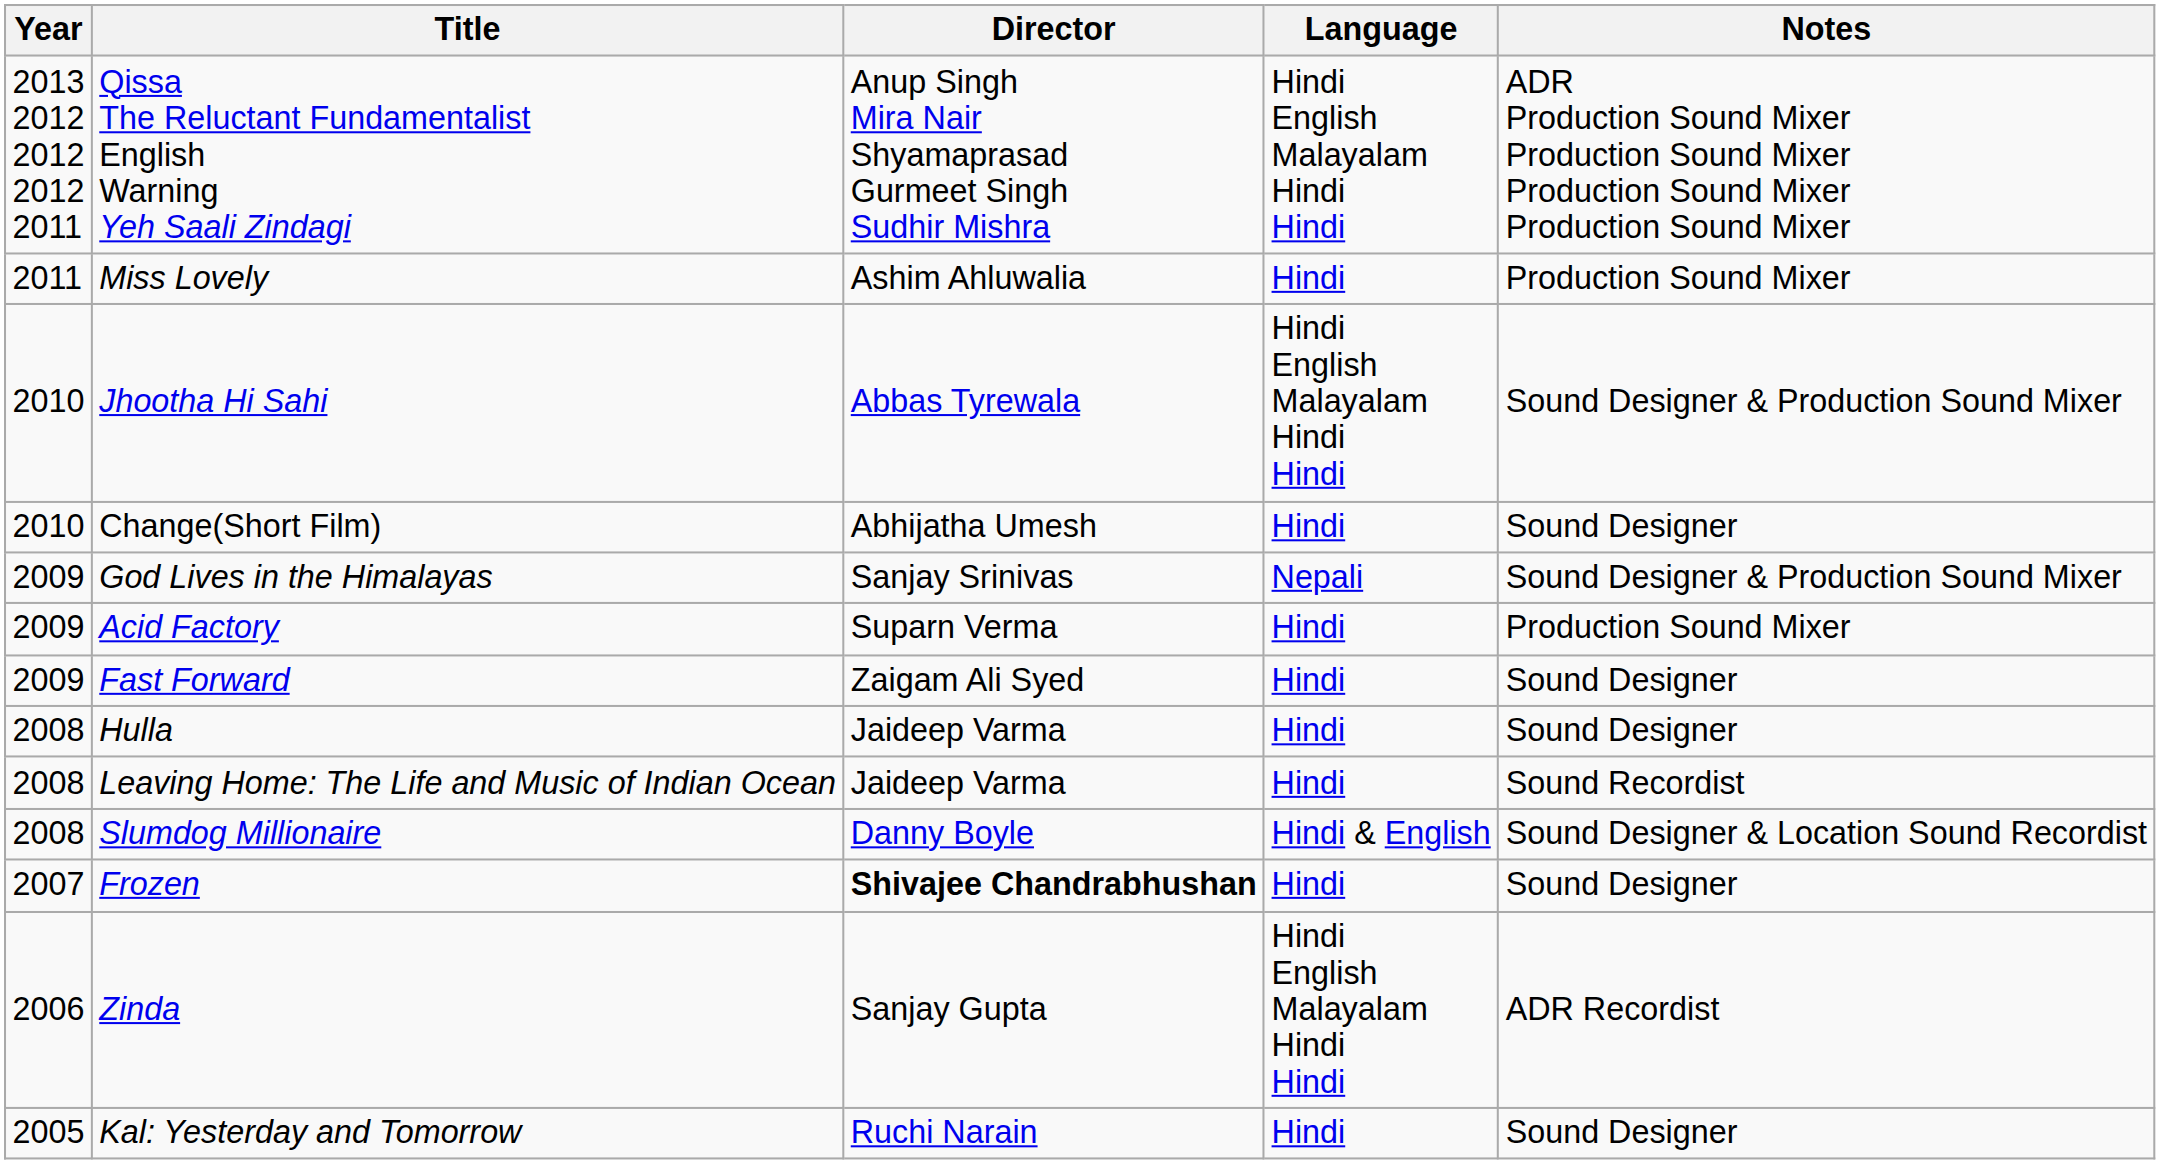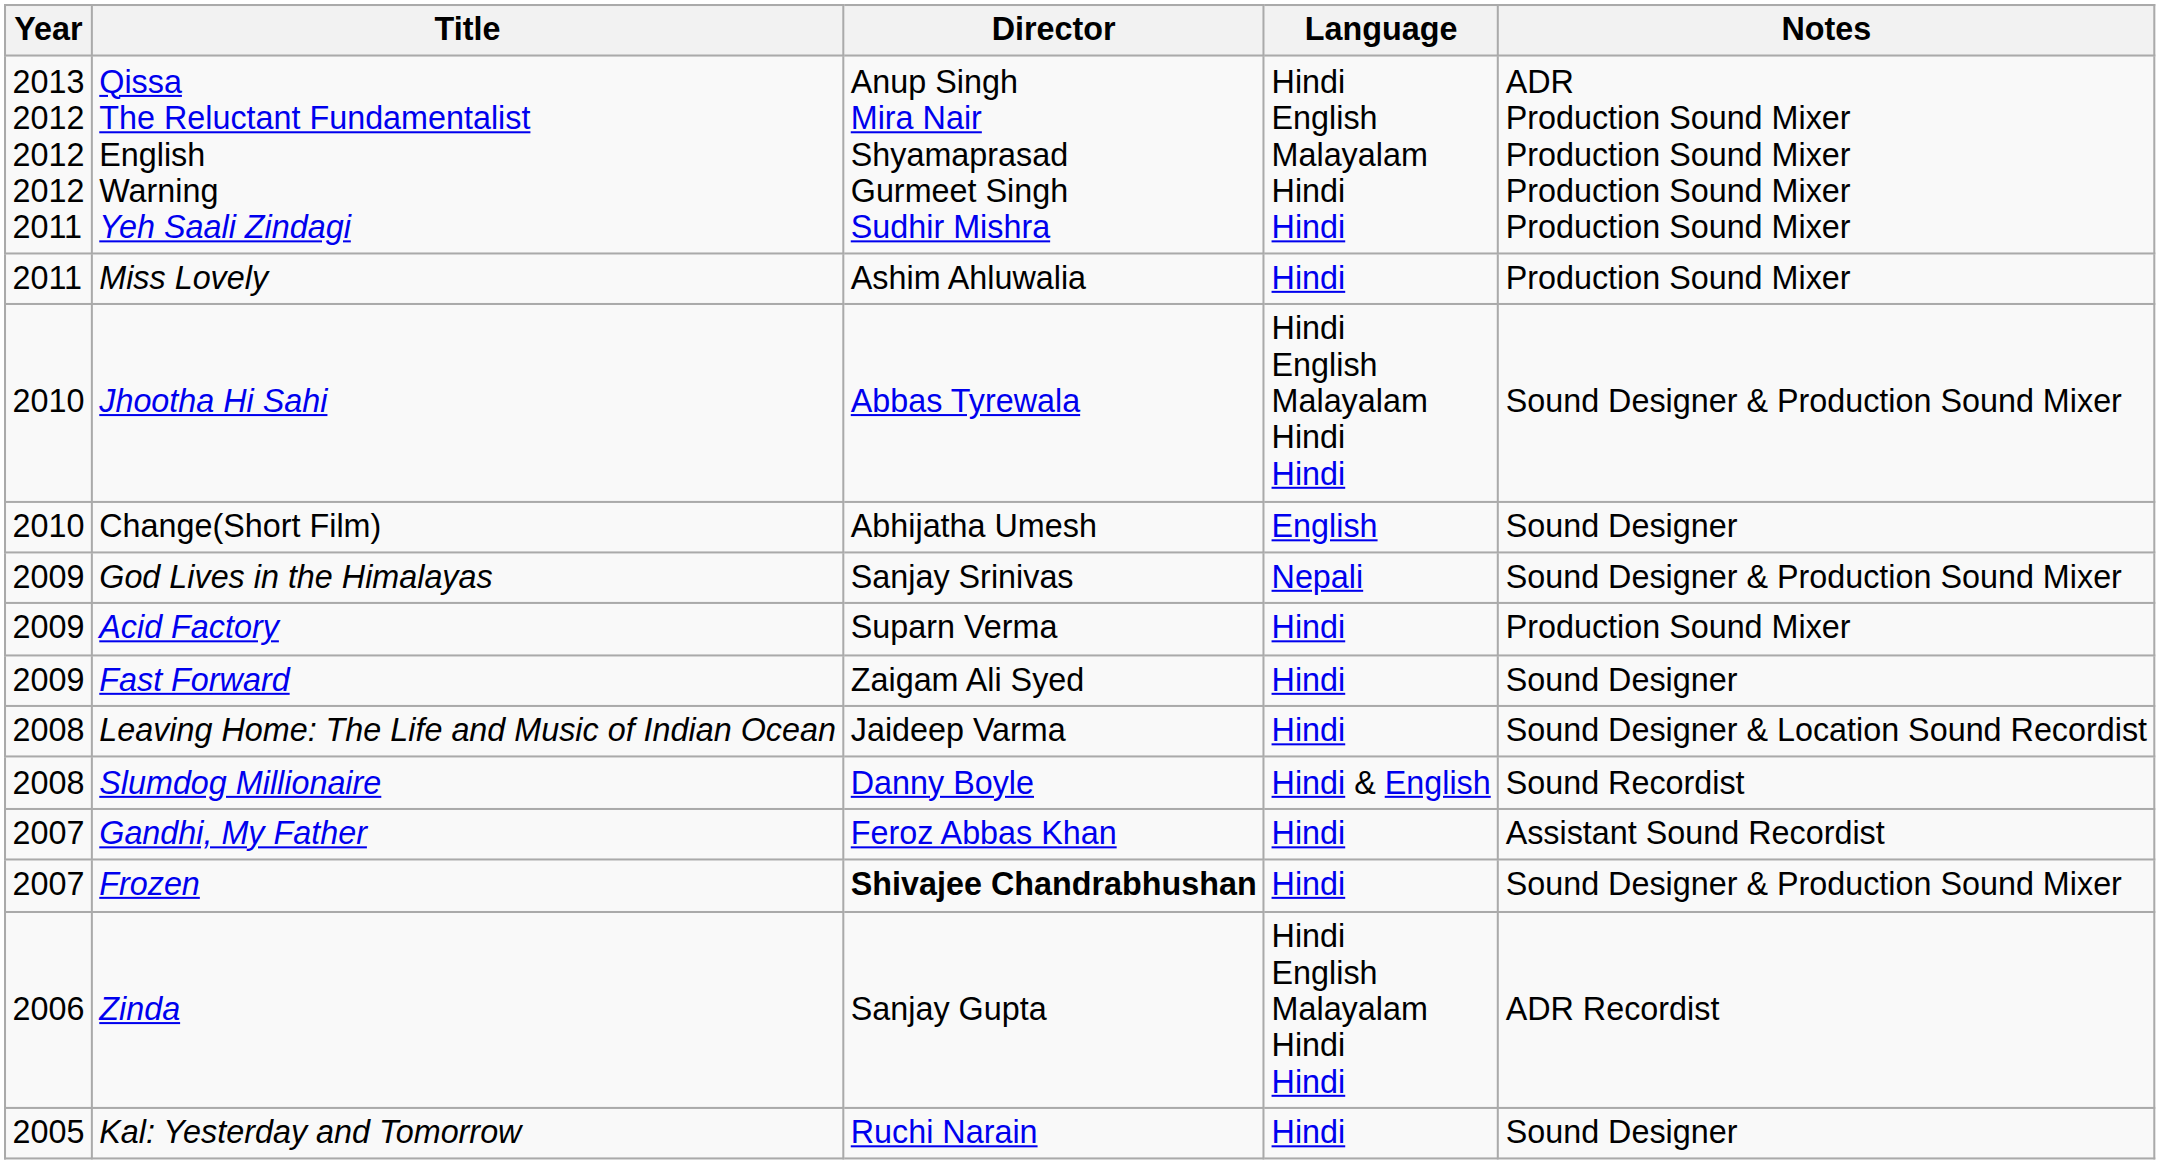 <table class="wikitable" border="1">
 <tr>
 <th>Year</th>
 <th>Title</th>
 <th>Director</th>
 <th>Language</th>
 <th>Notes</th>
 </tr>
 <tr>
 <td>2013<br>2012<br>2012<br>2012<br>2011</td>
 <td><a href='#'>Qissa</a><br><a href='#'>The Reluctant Fundamentalist</a><br>English<br>Warning<br><em><a href='#'>Yeh Saali Zindagi</a></em></td>
 <td>Anup Singh<br><a href='#'>Mira Nair</a><br>Shyamaprasad<br>Gurmeet Singh<br><a href='#'>Sudhir Mishra</a></td>
 <td>Hindi<br>English<br>Malayalam<br>Hindi<br><a href='#'>Hindi</a></td>
 <td>ADR<br>Production Sound Mixer<br>Production Sound Mixer<br>Production Sound Mixer<br>Production Sound Mixer</td>
 </tr>
 <tr>
 <td>2011</td>
 <td><em>Miss Lovely</em></td>
 <td>Ashim Ahluwalia</td>
 <td><a href='#'>Hindi</a></td>
 <td>Production Sound Mixer</td>
 </tr>
 <tr>
 <td>2010</td>
 <td><em><a href='#'>Jhootha Hi Sahi</a></em></td>
 <td><a href='#'>Abbas Tyrewala</a></td>
 <td>Hindi<br>English<br>Malayalam<br>Hindi<br><a href='#'>Hindi</a></td>
 <td>Sound Designer & Production Sound Mixer</td>
 </tr>
 <tr>
 <td>2010</td>
 <td>Change(Short Film)</td>
 <td>Abhijatha Umesh</td>
-<td><a href='#'>Hindi</a></td>
+<td><a href='#'>English</a></td>
 <td>Sound Designer</td>
 </tr>
 <tr>
 <td>2009</td>
 <td><em>God Lives in the Himalayas</em></td>
 <td>Sanjay Srinivas</td>
 <td><a href='#'>Nepali</a></td>
 <td>Sound Designer & Production Sound Mixer</td>
 </tr>
 <tr>
 <td>2009</td>
 <td><em><a href='#'>Acid Factory</a></em></td>
 <td>Suparn Verma</td>
 <td><a href='#'>Hindi</a></td>
 <td>Production Sound Mixer</td>
 </tr>
 <tr>
 <td>2009</td>
 <td><em><a href='#'>Fast Forward</a></em></td>
 <td>Zaigam Ali Syed</td>
 <td><a href='#'>Hindi</a></td>
 <td>Sound Designer</td>
 </tr>
 <tr>
 <td>2008</td>
-<td><em>Hulla</em></td>
-<td>Jaideep Varma</td>
-<td><a href='#'>Hindi</a></td>
-<td>Sound Designer</td>
-</tr>
-<tr>
-<td>2008</td>
 <td><em>Leaving Home: The Life and Music of Indian Ocean</em></td>
 <td>Jaideep Varma</td>
 <td><a href='#'>Hindi</a></td>
-<td>Sound Recordist </td>
+<td>Sound Designer & Location Sound Recordist</td>
 </tr>
 <tr>
 <td>2008</td>
 <td><em><a href='#'>Slumdog Millionaire</a></em></td>
 <td><a href='#'>Danny Boyle</a></td>
 <td><a href='#'>Hindi</a> & <a href='#'>English</a></td>
-<td>Sound Designer & Location Sound Recordist</td>
+<td>Sound Recordist </td>
+</tr>
+<tr>
+<td>2007</td>
+<td><em><a href='#'>Gandhi, My Father</a></em></td>
+<td><a href='#'>Feroz Abbas Khan</a></td>
+<td><a href='#'>Hindi</a></td>
+<td>Assistant Sound Recordist</td>
 </tr>
 <tr>
 <td>2007</td>
 <td><em><a href='#'>Frozen</a></em></td>
 <td><strong>Shivajee Chandrabhushan</strong></td>
 <td><a href='#'>Hindi</a></td>
-<td>Sound Designer</td>
+<td>Sound Designer & Production Sound Mixer</td>
 </tr>
 <tr>
 <td>2006</td>
 <td><em><a href='#'>Zinda</a></em></td>
 <td>Sanjay Gupta</td>
 <td>Hindi<br>English<br>Malayalam<br>Hindi<br><a href='#'>Hindi</a></td>
 <td>ADR Recordist</td>
 </tr>
 <tr>
 <td>2005</td>
 <td><em>Kal: Yesterday and Tomorrow</em></td>
 <td><a href='#'>Ruchi Narain</a></td>
 <td><a href='#'>Hindi</a></td>
 <td>Sound Designer</td>
 </tr>
 </table>
